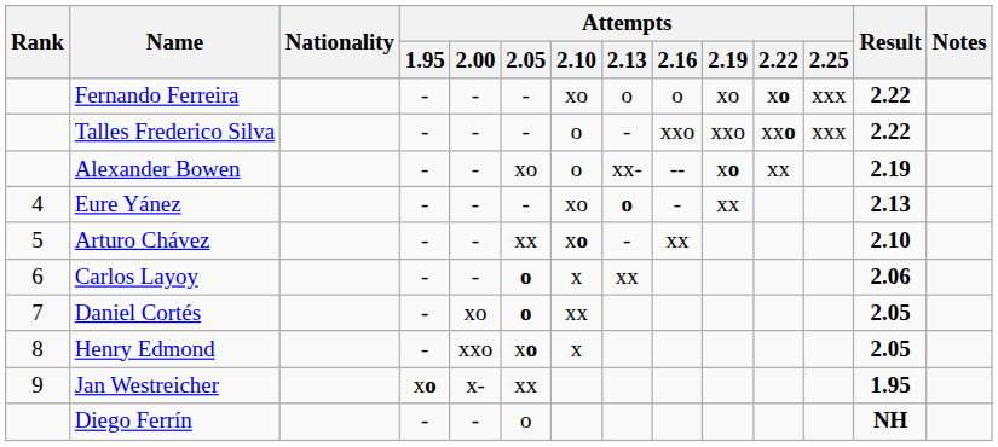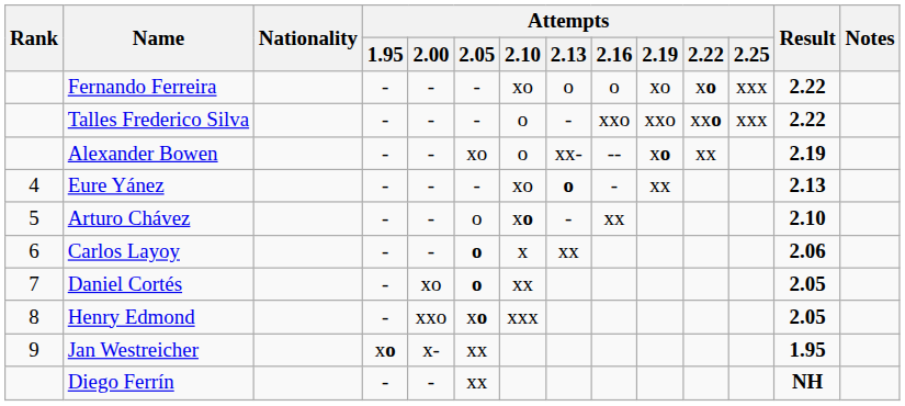 <table class="wikitable sortable" style="text-align:center">
 <tr>
 <th rowspan=2>Rank</th>
 <th rowspan=2>Name</th>
 <th rowspan=2>Nationality</th>
 <th colspan=9>Attempts</th>
 <th rowspan=2>Result</th>
 <th rowspan=2>Notes</th>
 </tr>
 <tr>
 <th>1.95</th>
 <th>2.00</th>
 <th>2.05</th>
 <th>2.10</th>
 <th>2.13</th>
 <th>2.16</th>
 <th>2.19</th>
 <th>2.22</th>
 <th>2.25</th>
 </tr>
 <tr>
 <td align=center></td>
 <td align=left><a href='#'>Fernando Ferreira</a></td>
 <td align=left></td>
 <td>-</td>
 <td>-</td>
 <td>-</td>
 <td>xo</td>
 <td>o</td>
 <td>o</td>
 <td>xo</td>
 <td>x<strong>o</strong></td>
 <td>xxx</td>
 <td><strong>2.22</strong></td>
 <td></td>
 </tr>
 <tr>
 <td align=center></td>
 <td align=left><a href='#'>Talles Frederico Silva</a></td>
 <td align=left></td>
 <td>-</td>
 <td>-</td>
 <td>-</td>
 <td>o</td>
 <td>-</td>
 <td>xxo</td>
 <td>xxo</td>
 <td>xx<strong>o</strong></td>
 <td>xxx</td>
 <td><strong>2.22</strong></td>
 <td></td>
 </tr>
 <tr>
 <td align=center></td>
 <td align=left><a href='#'>Alexander Bowen</a></td>
 <td align=left></td>
 <td>-</td>
 <td>-</td>
 <td>xo</td>
 <td>o</td>
 <td>xx-</td>
 <td>--</td>
 <td>x<strong>o</strong></td>
 <td>xx</td>
 <td></td>
 <td><strong>2.19</strong></td>
 <td></td>
 </tr>
 <tr>
 <td align=center>4</td>
 <td align=left><a href='#'>Eure Yánez</a></td>
 <td align=left></td>
 <td>-</td>
 <td>-</td>
 <td>-</td>
 <td>xo</td>
 <td><strong>o</strong></td>
 <td>-</td>
 <td>xx</td>
 <td></td>
 <td></td>
 <td><strong>2.13</strong></td>
 <td></td>
 </tr>
 <tr>
 <td align=center>5</td>
 <td align=left><a href='#'>Arturo Chávez</a></td>
 <td align=left></td>
 <td>-</td>
 <td>-</td>
-<td>xx</td>
+<td>o</td>
 <td>x<strong>o</strong></td>
 <td>-</td>
 <td>xx</td>
 <td></td>
 <td></td>
 <td></td>
 <td><strong>2.10</strong></td>
 <td></td>
 </tr>
 <tr>
 <td align=center>6</td>
 <td align=left><a href='#'>Carlos Layoy</a></td>
 <td align=left></td>
 <td>-</td>
 <td>-</td>
 <td><strong>o</strong></td>
 <td>x</td>
 <td>xx</td>
 <td></td>
 <td></td>
 <td></td>
 <td></td>
 <td><strong>2.06</strong></td>
 <td></td>
 </tr>
 <tr>
 <td align=center>7</td>
 <td align=left><a href='#'>Daniel Cortés</a></td>
 <td align=left></td>
 <td>-</td>
 <td>xo</td>
 <td><strong>o</strong></td>
 <td>xx</td>
 <td></td>
 <td></td>
 <td></td>
 <td></td>
 <td></td>
 <td><strong>2.05</strong></td>
 <td></td>
 </tr>
 <tr>
 <td align=center>8</td>
 <td align=left><a href='#'>Henry Edmond</a></td>
 <td align=left></td>
 <td>-</td>
 <td>xxo</td>
 <td>x<strong>o</strong></td>
-<td>x</td>
+<td>xxx</td>
 <td></td>
 <td></td>
 <td></td>
 <td></td>
 <td></td>
 <td><strong>2.05</strong></td>
 <td></td>
 </tr>
 <tr>
 <td align=center>9</td>
 <td align=left><a href='#'>Jan Westreicher</a></td>
 <td align=left></td>
 <td>x<strong>o</strong></td>
 <td>x-</td>
 <td>xx</td>
 <td></td>
 <td></td>
 <td></td>
 <td></td>
 <td></td>
 <td></td>
 <td><strong>1.95</strong></td>
 <td></td>
 </tr>
 <tr>
 <td align=center></td>
 <td align=left><a href='#'>Diego Ferrín</a></td>
 <td align=left></td>
 <td>-</td>
 <td>-</td>
-<td>o</td>
+<td>xx</td>
 <td></td>
 <td></td>
 <td></td>
 <td></td>
 <td></td>
 <td></td>
 <td><strong>NH</strong></td>
 <td></td>
 </tr>
 </table>
